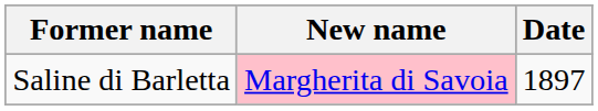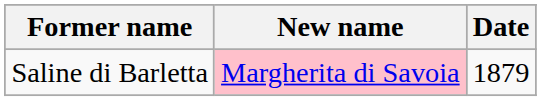 <table class="wikitable sortable">
 <tr>
 <th>Former name</th>
 <th>New name</th>
 <th>Date</th>
 </tr>
 <tr>
 <td>Saline di Barletta</td>
 <td style="background: pink;"><a href='#'>Margherita di Savoia</a></td>
-<td>1897</td>
+<td>1879</td>
 </tr>
 </table>
